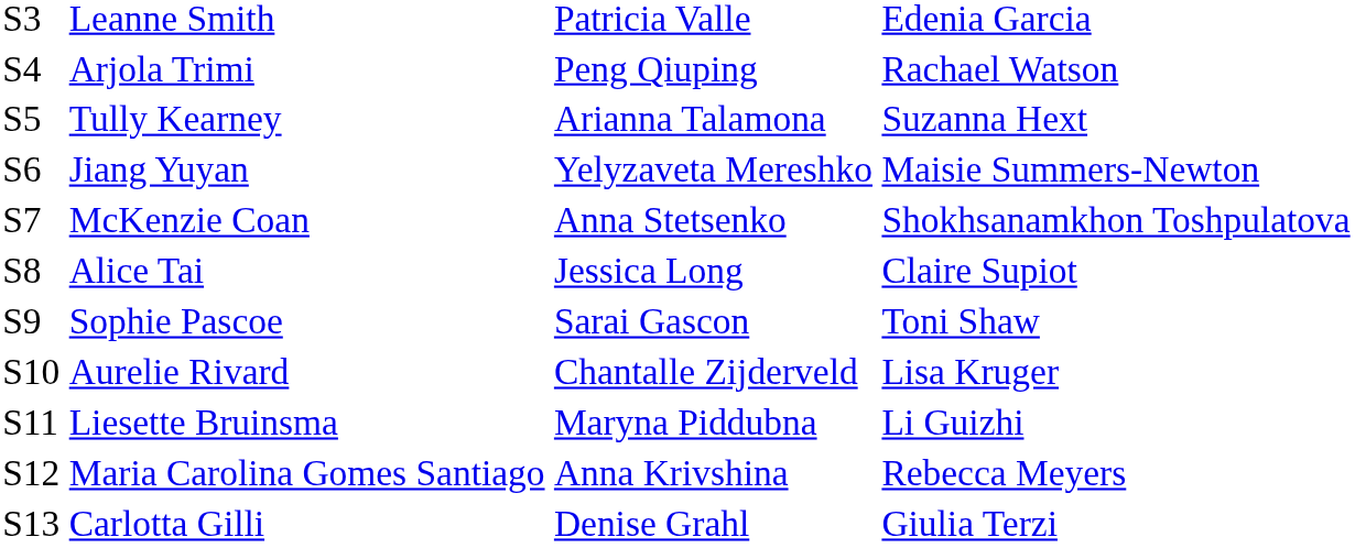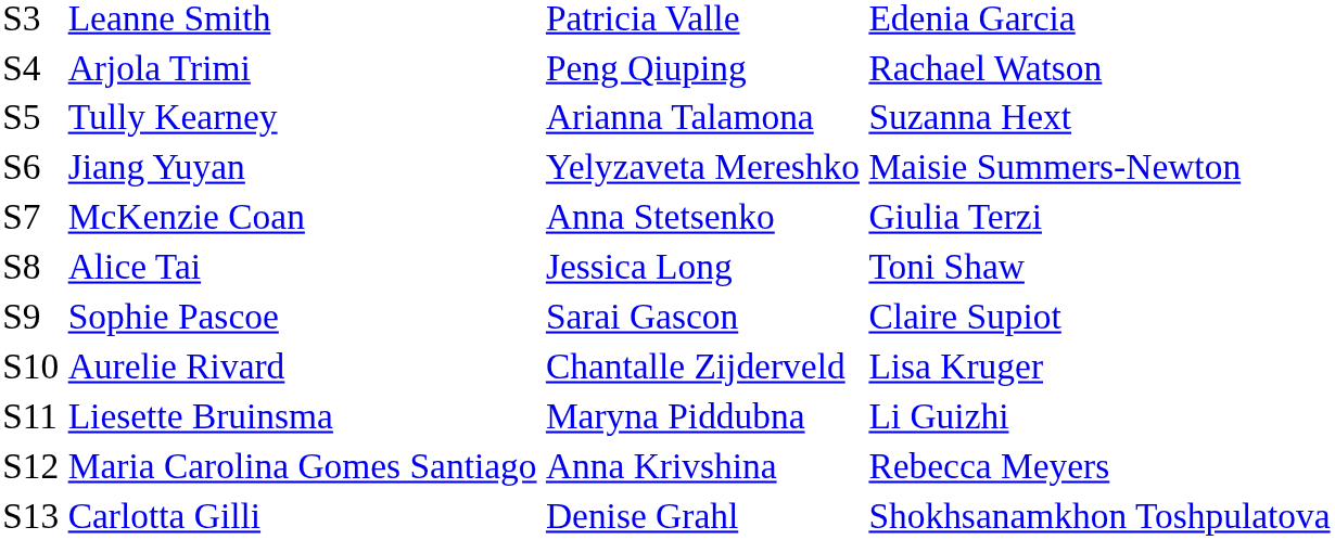 <table>
 <tr>
 <td>S3</td>
 <td><a href='#'>Leanne Smith</a><br></td>
 <td><a href='#'>Patricia Valle</a><br></td>
 <td><a href='#'>Edenia Garcia</a><br></td>
 </tr>
 <tr>
 <td>S4</td>
 <td><a href='#'>Arjola Trimi</a><br></td>
 <td><a href='#'>Peng Qiuping</a><br></td>
 <td><a href='#'>Rachael Watson</a><br></td>
 </tr>
 <tr>
 <td>S5</td>
 <td><a href='#'>Tully Kearney</a><br></td>
 <td><a href='#'>Arianna Talamona</a><br></td>
 <td><a href='#'>Suzanna Hext</a><br></td>
 </tr>
 <tr>
 <td>S6</td>
 <td><a href='#'>Jiang Yuyan</a><br></td>
 <td><a href='#'>Yelyzaveta Mereshko</a><br></td>
 <td><a href='#'>Maisie Summers-Newton</a><br></td>
 </tr>
 <tr>
 <td>S7</td>
 <td><a href='#'>McKenzie Coan</a><br></td>
 <td><a href='#'>Anna Stetsenko</a><br></td>
-<td><a href='#'>Shokhsanamkhon Toshpulatova</a><br></td>
+<td><a href='#'>Giulia Terzi</a><br></td>
 </tr>
 <tr>
 <td>S8</td>
 <td><a href='#'>Alice Tai</a><br></td>
 <td><a href='#'>Jessica Long</a><br></td>
-<td><a href='#'>Claire Supiot</a><br></td>
+<td><a href='#'>Toni Shaw</a><br></td>
 </tr>
 <tr>
 <td>S9</td>
 <td><a href='#'>Sophie Pascoe</a><br></td>
 <td><a href='#'>Sarai Gascon</a><br></td>
-<td><a href='#'>Toni Shaw</a><br></td>
+<td><a href='#'>Claire Supiot</a><br></td>
 </tr>
 <tr>
 <td>S10</td>
 <td><a href='#'>Aurelie Rivard</a><br></td>
 <td><a href='#'>Chantalle Zijderveld</a><br></td>
 <td><a href='#'>Lisa Kruger</a><br></td>
 </tr>
 <tr>
 <td>S11</td>
 <td><a href='#'>Liesette Bruinsma</a><br></td>
 <td><a href='#'>Maryna Piddubna</a><br></td>
 <td><a href='#'>Li Guizhi</a><br></td>
 </tr>
 <tr>
 <td>S12</td>
 <td><a href='#'>Maria Carolina Gomes Santiago</a><br></td>
 <td><a href='#'>Anna Krivshina</a><br></td>
 <td><a href='#'>Rebecca Meyers</a><br></td>
 </tr>
 <tr>
 <td>S13</td>
 <td><a href='#'>Carlotta Gilli</a><br></td>
 <td><a href='#'>Denise Grahl</a><br></td>
-<td><a href='#'>Giulia Terzi</a><br></td>
+<td><a href='#'>Shokhsanamkhon Toshpulatova</a><br></td>
 </tr>
 </table>
